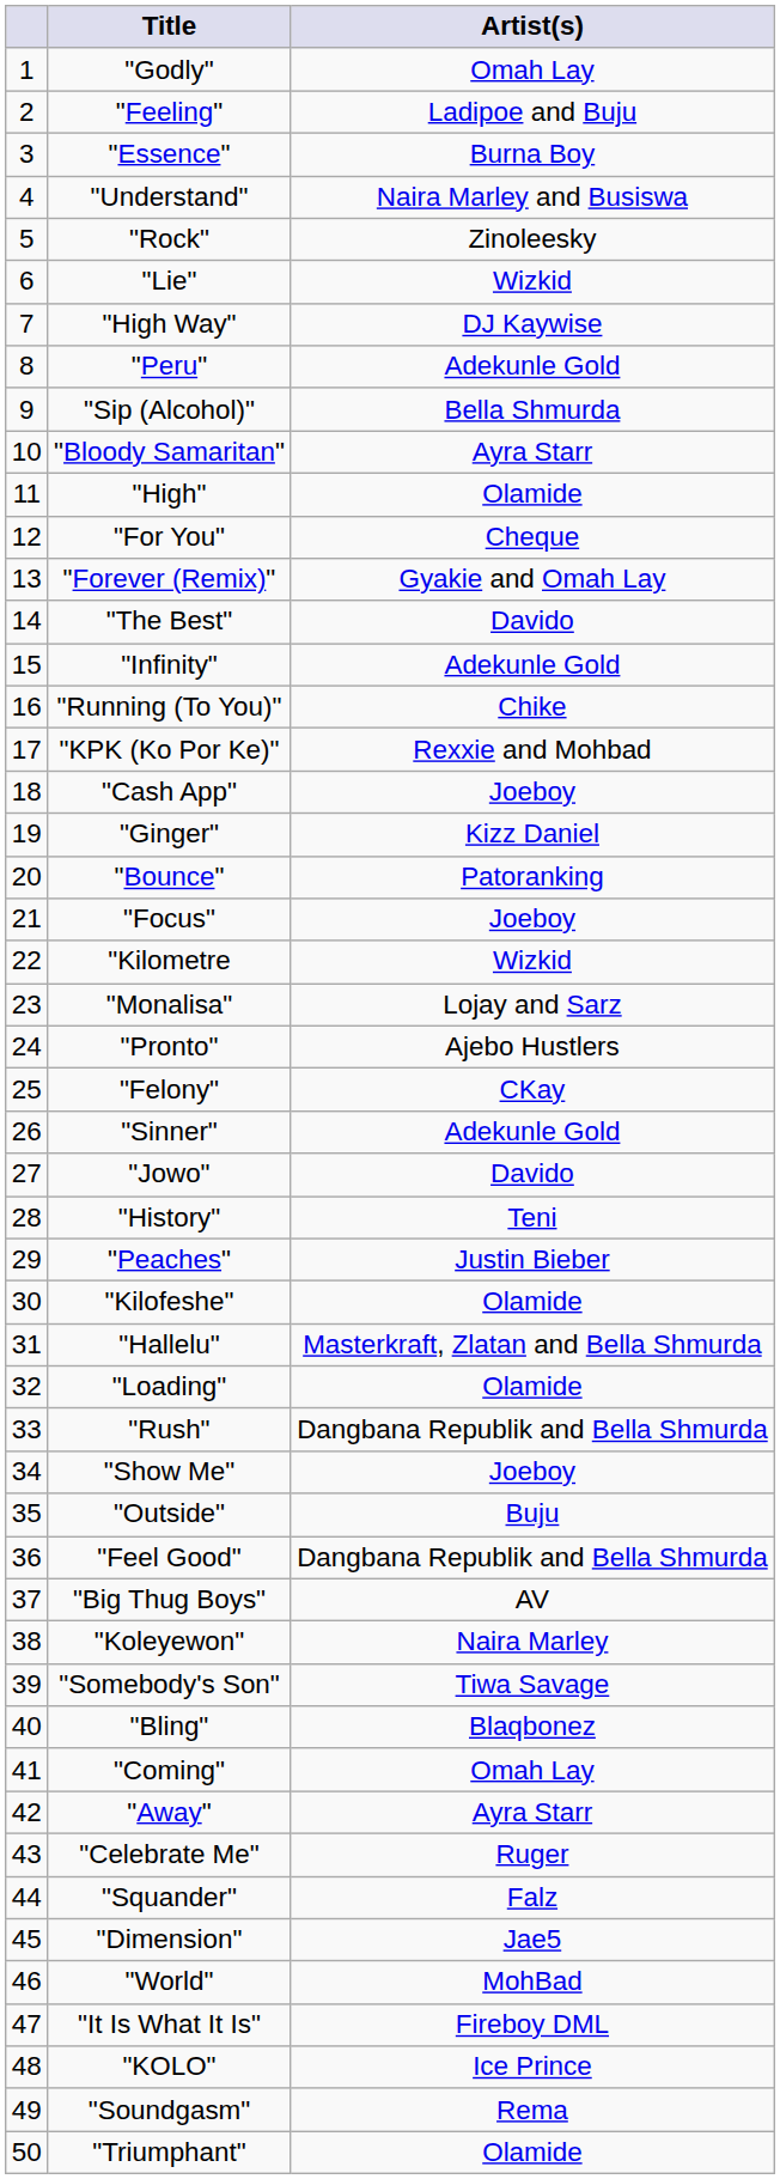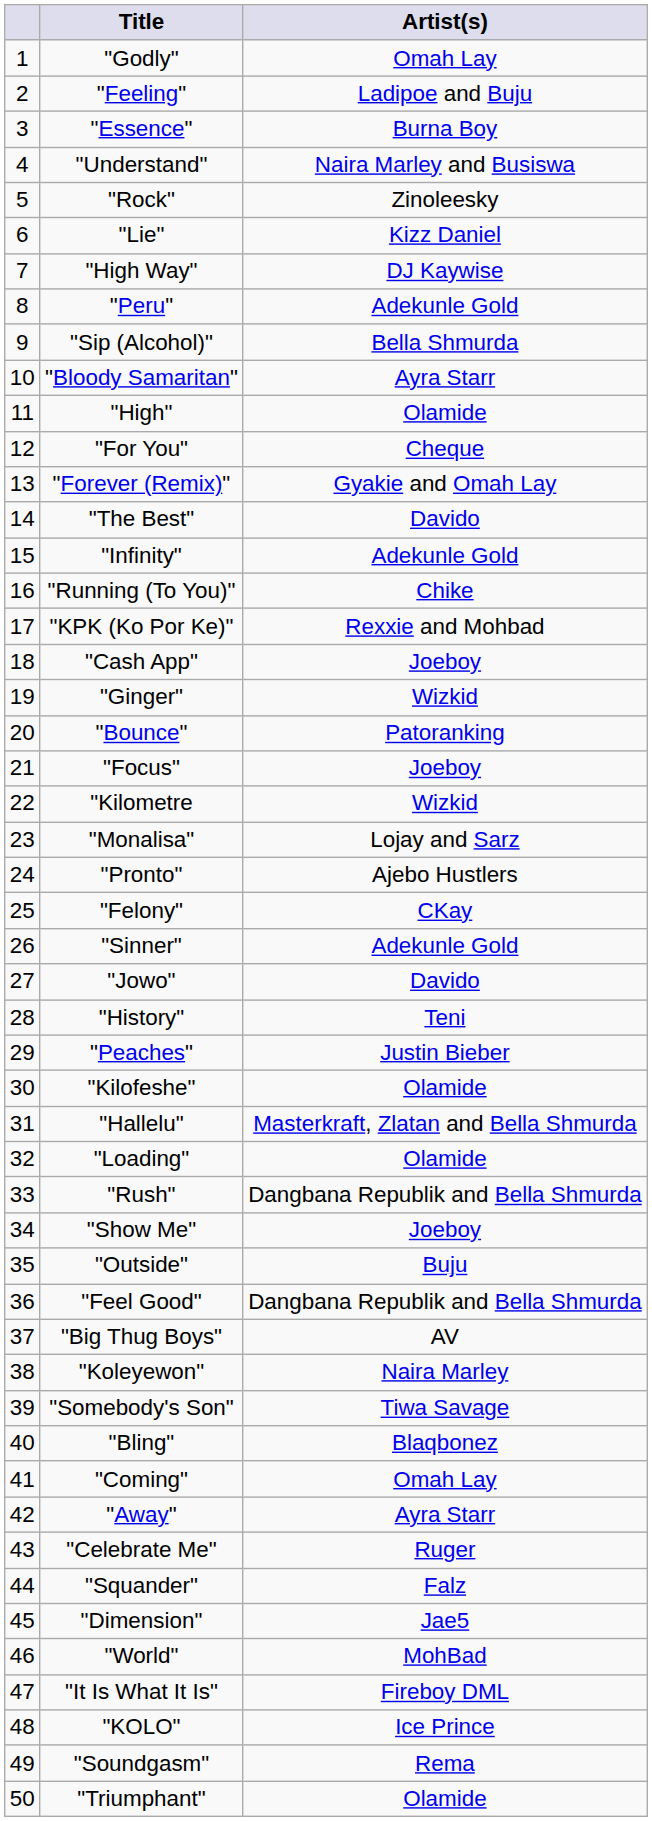 <table class="wikitable sortable" style="text-align: center">
 <tr>
 <th scope="col" style="background:#dde;"></th>
 <th scope="col" style="background:#dde;">Title</th>
 <th scope="col" style="background:#dde;">Artist(s)</th>
 </tr>
 <tr>
 <td scope="row">1</td>
 <td>"Godly"</td>
 <td><a href='#'>Omah Lay</a></td>
 </tr>
 <tr>
 <td scope="row">2</td>
 <td>"<a href='#'>Feeling</a>"</td>
 <td><a href='#'>Ladipoe</a> and <a href='#'>Buju</a></td>
 </tr>
 <tr>
 <td scope="row">3</td>
 <td>"<a href='#'>Essence</a>"</td>
 <td><a href='#'>Burna Boy</a></td>
 </tr>
 <tr>
 <td scope="row">4</td>
 <td>"Understand"</td>
 <td><a href='#'>Naira Marley</a> and <a href='#'>Busiswa</a></td>
 </tr>
 <tr>
 <td scope="row">5</td>
 <td>"Rock"</td>
 <td>Zinoleesky</td>
 </tr>
 <tr>
 <td scope="row">6</td>
 <td>"Lie"</td>
-<td><a href='#'>Wizkid</a></td>
+<td><a href='#'>Kizz Daniel</a></td>
 </tr>
 <tr>
 <td scope="row">7</td>
 <td>"High Way"</td>
 <td><a href='#'>DJ Kaywise</a></td>
 </tr>
 <tr>
 <td scope="row">8</td>
 <td>"<a href='#'>Peru</a>"</td>
 <td><a href='#'>Adekunle Gold</a></td>
 </tr>
 <tr>
 <td scope="row">9</td>
 <td>"Sip (Alcohol)"</td>
 <td><a href='#'>Bella Shmurda</a></td>
 </tr>
 <tr>
 <td scope="row">10</td>
 <td>"<a href='#'>Bloody Samaritan</a>"</td>
 <td><a href='#'>Ayra Starr</a></td>
 </tr>
 <tr>
 <td scope="row">11</td>
 <td>"High"</td>
 <td><a href='#'>Olamide</a></td>
 </tr>
 <tr>
 <td scope="row">12</td>
 <td>"For You"</td>
 <td><a href='#'>Cheque</a></td>
 </tr>
 <tr>
 <td scope="row">13</td>
 <td>"<a href='#'>Forever (Remix)</a>"</td>
 <td><a href='#'>Gyakie</a> and <a href='#'>Omah Lay</a></td>
 </tr>
 <tr>
 <td scope="row">14</td>
 <td>"The Best"</td>
 <td><a href='#'>Davido</a></td>
 </tr>
 <tr>
 <td scope="row">15</td>
 <td>"Infinity"</td>
 <td><a href='#'>Adekunle Gold</a></td>
 </tr>
 <tr>
 <td scope="row">16</td>
 <td>"Running (To You)"</td>
 <td><a href='#'>Chike</a></td>
 </tr>
 <tr>
 <td scope="row">17</td>
 <td>"KPK (Ko Por Ke)"</td>
 <td><a href='#'>Rexxie</a> and Mohbad</td>
 </tr>
 <tr>
 <td scope="row">18</td>
 <td>"Cash App"</td>
 <td><a href='#'>Joeboy</a></td>
 </tr>
 <tr>
 <td scope="row">19</td>
 <td>"Ginger"</td>
-<td><a href='#'>Kizz Daniel</a></td>
+<td><a href='#'>Wizkid</a></td>
 </tr>
 <tr>
 <td scope="row">20</td>
 <td>"<a href='#'>Bounce</a>"</td>
 <td><a href='#'>Patoranking</a></td>
 </tr>
 <tr>
 <td scope="row">21</td>
 <td>"Focus"</td>
 <td><a href='#'>Joeboy</a></td>
 </tr>
 <tr>
 <td scope="row">22</td>
 <td>"Kilometre</td>
 <td><a href='#'>Wizkid</a></td>
 </tr>
 <tr>
 <td scope="row">23</td>
 <td>"Monalisa"</td>
 <td>Lojay and <a href='#'>Sarz</a></td>
 </tr>
 <tr>
 <td scope="row">24</td>
 <td>"Pronto"</td>
 <td>Ajebo Hustlers</td>
 </tr>
 <tr>
 <td scope="row">25</td>
 <td>"Felony"</td>
 <td><a href='#'>CKay</a></td>
 </tr>
 <tr>
 <td scope="row">26</td>
 <td>"Sinner"</td>
 <td><a href='#'>Adekunle Gold</a></td>
 </tr>
 <tr>
 <td scope="row">27</td>
 <td>"Jowo"</td>
 <td><a href='#'>Davido</a></td>
 </tr>
 <tr>
 <td scope="row">28</td>
 <td>"History"</td>
 <td><a href='#'>Teni</a></td>
 </tr>
 <tr>
 <td scope="row">29</td>
 <td>"<a href='#'>Peaches</a>"</td>
 <td><a href='#'>Justin Bieber</a></td>
 </tr>
 <tr>
 <td scope="row">30</td>
 <td>"Kilofeshe"</td>
 <td><a href='#'>Olamide</a></td>
 </tr>
 <tr>
 <td scope="row">31</td>
 <td>"Hallelu"</td>
 <td><a href='#'>Masterkraft</a>, <a href='#'>Zlatan</a> and <a href='#'>Bella Shmurda</a></td>
 </tr>
 <tr>
 <td scope="row">32</td>
 <td>"Loading"</td>
 <td><a href='#'>Olamide</a></td>
 </tr>
 <tr>
 <td scope="row">33</td>
 <td>"Rush"</td>
 <td>Dangbana Republik and <a href='#'>Bella Shmurda</a></td>
 </tr>
 <tr>
 <td scope="row">34</td>
 <td>"Show Me"</td>
 <td><a href='#'>Joeboy</a></td>
 </tr>
 <tr>
 <td scope="row">35</td>
 <td>"Outside"</td>
 <td><a href='#'>Buju</a></td>
 </tr>
 <tr>
 <td scope="row">36</td>
 <td>"Feel Good"</td>
 <td>Dangbana Republik and <a href='#'>Bella Shmurda</a></td>
 </tr>
 <tr>
 <td scope="row">37</td>
 <td>"Big Thug Boys"</td>
 <td>AV</td>
 </tr>
 <tr>
 <td scope="row">38</td>
 <td>"Koleyewon"</td>
 <td><a href='#'>Naira Marley</a></td>
 </tr>
 <tr>
 <td scope="row">39</td>
 <td>"Somebody's Son"</td>
 <td><a href='#'>Tiwa Savage</a></td>
 </tr>
 <tr>
 <td scope="row">40</td>
 <td>"Bling"</td>
 <td><a href='#'>Blaqbonez</a></td>
 </tr>
 <tr>
 <td scope="row">41</td>
 <td>"Coming"</td>
 <td><a href='#'>Omah Lay</a></td>
 </tr>
 <tr>
 <td scope="row">42</td>
 <td>"<a href='#'>Away</a>"</td>
 <td><a href='#'>Ayra Starr</a></td>
 </tr>
 <tr>
 <td scope="row">43</td>
 <td>"Celebrate Me"</td>
 <td><a href='#'>Ruger</a></td>
 </tr>
 <tr>
 <td scope="row">44</td>
 <td>"Squander"</td>
 <td><a href='#'>Falz</a></td>
 </tr>
 <tr>
 <td scope="row">45</td>
 <td>"Dimension"</td>
 <td><a href='#'>Jae5</a></td>
 </tr>
 <tr>
 <td scope="row">46</td>
 <td>"World"</td>
 <td><a href='#'>MohBad</a></td>
 </tr>
 <tr>
 <td scope="row">47</td>
 <td>"It Is What It Is"</td>
 <td><a href='#'>Fireboy DML</a></td>
 </tr>
 <tr>
 <td scope="row">48</td>
 <td>"KOLO"</td>
 <td><a href='#'>Ice Prince</a></td>
 </tr>
 <tr>
 <td scope="row">49</td>
 <td>"Soundgasm"</td>
 <td><a href='#'>Rema</a></td>
 </tr>
 <tr>
 <td scope="row">50</td>
 <td>"Triumphant"</td>
 <td><a href='#'>Olamide</a></td>
 </tr>
 </table>
